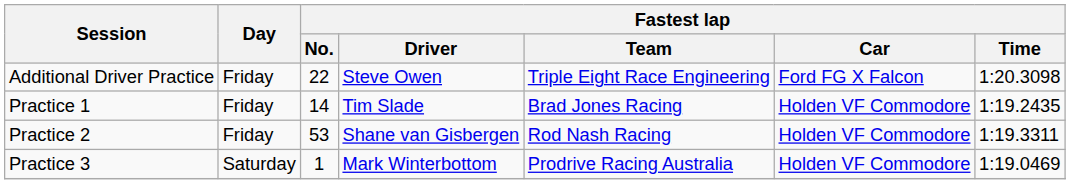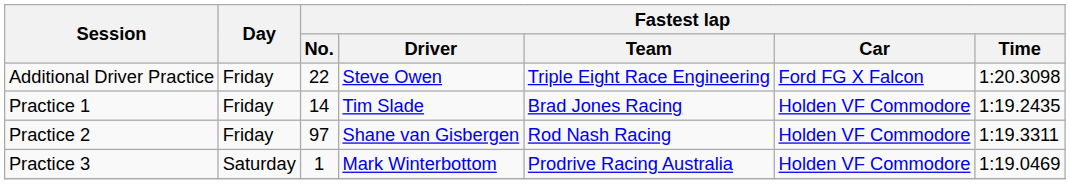 <table class="wikitable" style="font-size: 90%">
 <tr>
 <th rowspan="2">Session</th>
 <th rowspan="2">Day</th>
 <th colspan="5">Fastest lap</th>
 </tr>
 <tr>
 <th>No.</th>
 <th>Driver</th>
 <th>Team</th>
 <th>Car</th>
 <th>Time</th>
 </tr>
 <tr>
 <td>Additional Driver Practice</td>
 <td>Friday</td>
 <td align="center">22</td>
 <td> <a href='#'>Steve Owen</a></td>
 <td><a href='#'>Triple Eight Race Engineering</a></td>
 <td><a href='#'>Ford FG X Falcon</a></td>
 <td>1:20.3098</td>
 </tr>
 <tr>
 <td>Practice 1</td>
 <td>Friday</td>
 <td align="center">14</td>
 <td> <a href='#'>Tim Slade</a></td>
 <td><a href='#'>Brad Jones Racing</a></td>
 <td><a href='#'>Holden VF Commodore</a></td>
 <td>1:19.2435</td>
 </tr>
 <tr>
 <td>Practice 2</td>
 <td>Friday</td>
-<td align="center">53</td>
+<td align="center">97</td>
 <td> <a href='#'>Shane van Gisbergen</a></td>
 <td><a href='#'>Rod Nash Racing</a></td>
 <td><a href='#'>Holden VF Commodore</a></td>
 <td>1:19.3311</td>
 </tr>
 <tr>
 <td>Practice 3</td>
 <td>Saturday</td>
 <td align="center">1</td>
 <td> <a href='#'>Mark Winterbottom</a></td>
 <td><a href='#'>Prodrive Racing Australia</a></td>
 <td><a href='#'>Holden VF Commodore</a></td>
 <td>1:19.0469</td>
 </tr>
 <tr>
 </tr>
 </table>
